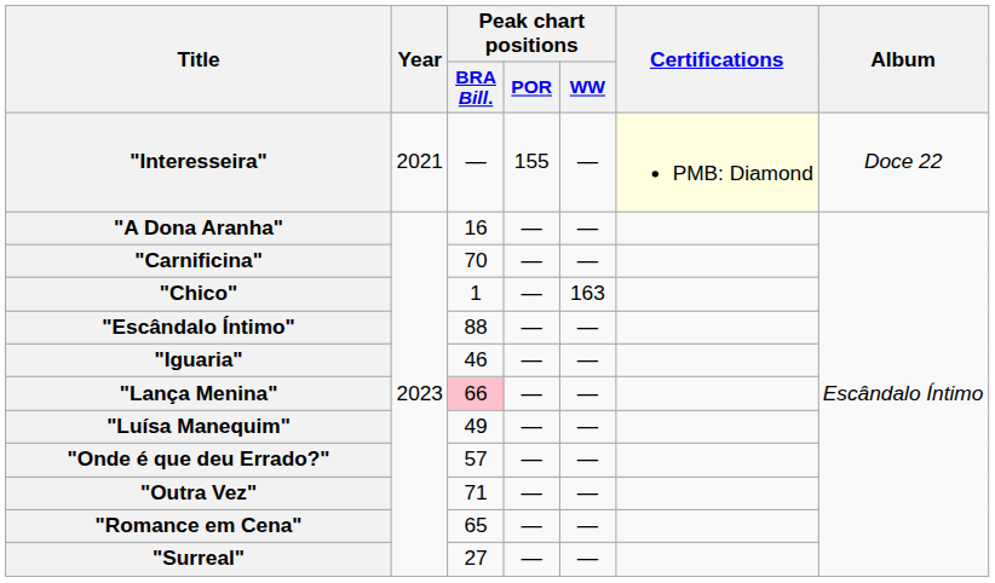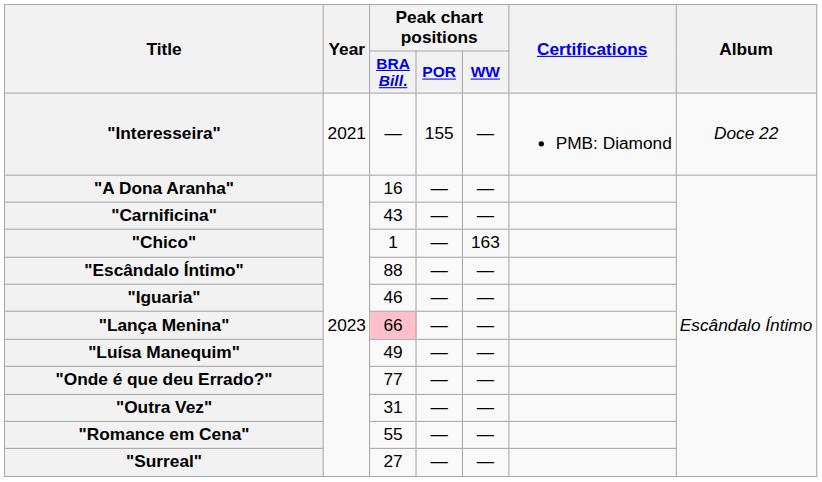 <table class="wikitable plainrowheaders" style="text-align:center;">
 <tr>
 <th scope="col" rowspan="2" style="width:18em;">Title</th>
 <th scope="col" rowspan="2">Year</th>
 <th scope="col" colspan="3">Peak chart positions</th>
 <th scope="col" rowspan="2"><a href='#'>Certifications</a></th>
 <th scope="col" rowspan="2">Album</th>
 </tr>
 <tr>
 <th style="width:2.5em;font-size:90%"><a href='#'>BRA<br><em>Bill</em>.</a><br></th>
 <th style="width:2.5em;font-size:90%"><a href='#'>POR</a><br></th>
 <th style="width:2.5em;font-size:90%"><a href='#'>WW</a><br></th>
 </tr>
 <tr>
 <th scope="row">"Interesseira"</th>
 <td>2021</td>
 <td>—</td>
 <td>155</td>
 <td>—</td>
-<td style="background: lightyellow;"><br><ul><li>PMB: Diamond</li></ul></td>
+<td><br><ul><li>PMB: Diamond</li></ul></td>
 <td><em>Doce 22</em></td>
 </tr>
 <tr>
 <th scope="row">"A Dona Aranha"</th>
 <td rowspan="12">2023</td>
 <td>16</td>
 <td>—</td>
 <td>—</td>
 <td></td>
 <td rowspan="12"><em>Escândalo Íntimo</em></td>
 </tr>
 <tr>
 <th scope="row">"Carnificina"</th>
-<td>70</td>
+<td>43</td>
 <td>—</td>
 <td>—</td>
 <td></td>
 </tr>
 <tr>
 <th scope="row">"Chico"</th>
 <td>1</td>
 <td>—</td>
 <td>163</td>
 <td></td>
 </tr>
 <tr>
 <th scope="row">"Escândalo Íntimo"</th>
 <td>88</td>
 <td>—</td>
 <td>—</td>
 <td></td>
 </tr>
 <tr>
 <th scope="row">"Iguaria"</th>
 <td>46</td>
 <td>—</td>
 <td>—</td>
 <td></td>
 </tr>
 <tr>
 <th scope="row">"Lança Menina"</th>
 <td style="background: pink;">66</td>
 <td>—</td>
 <td>—</td>
 <td></td>
 </tr>
 <tr>
 <th scope="row">"Luísa Manequim"</th>
 <td>49</td>
 <td>—</td>
 <td>—</td>
 <td></td>
 </tr>
 <tr>
 <th scope="row">"Onde é que deu Errado?"</th>
-<td>57</td>
+<td>77</td>
 <td>—</td>
 <td>—</td>
 <td></td>
 </tr>
 <tr>
 <th scope="row">"Outra Vez"</th>
-<td>71</td>
+<td>31</td>
 <td>—</td>
 <td>—</td>
 <td></td>
 </tr>
 <tr>
 <th scope="row">"Romance em Cena"</th>
-<td>65</td>
+<td>55</td>
 <td>—</td>
 <td>—</td>
 <td></td>
 </tr>
 <tr>
 <th scope="row">"Surreal"</th>
 <td>27</td>
 <td>—</td>
 <td>—</td>
 <td></td>
 </tr>
 </table>
